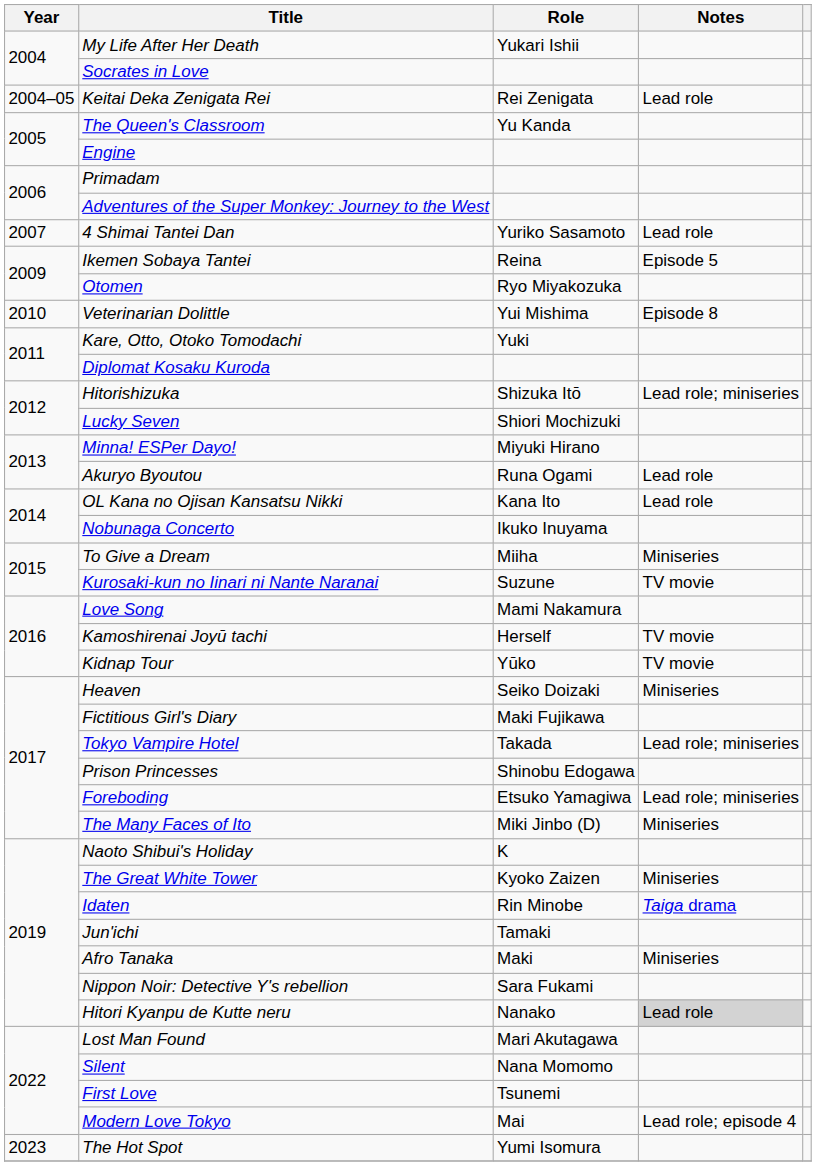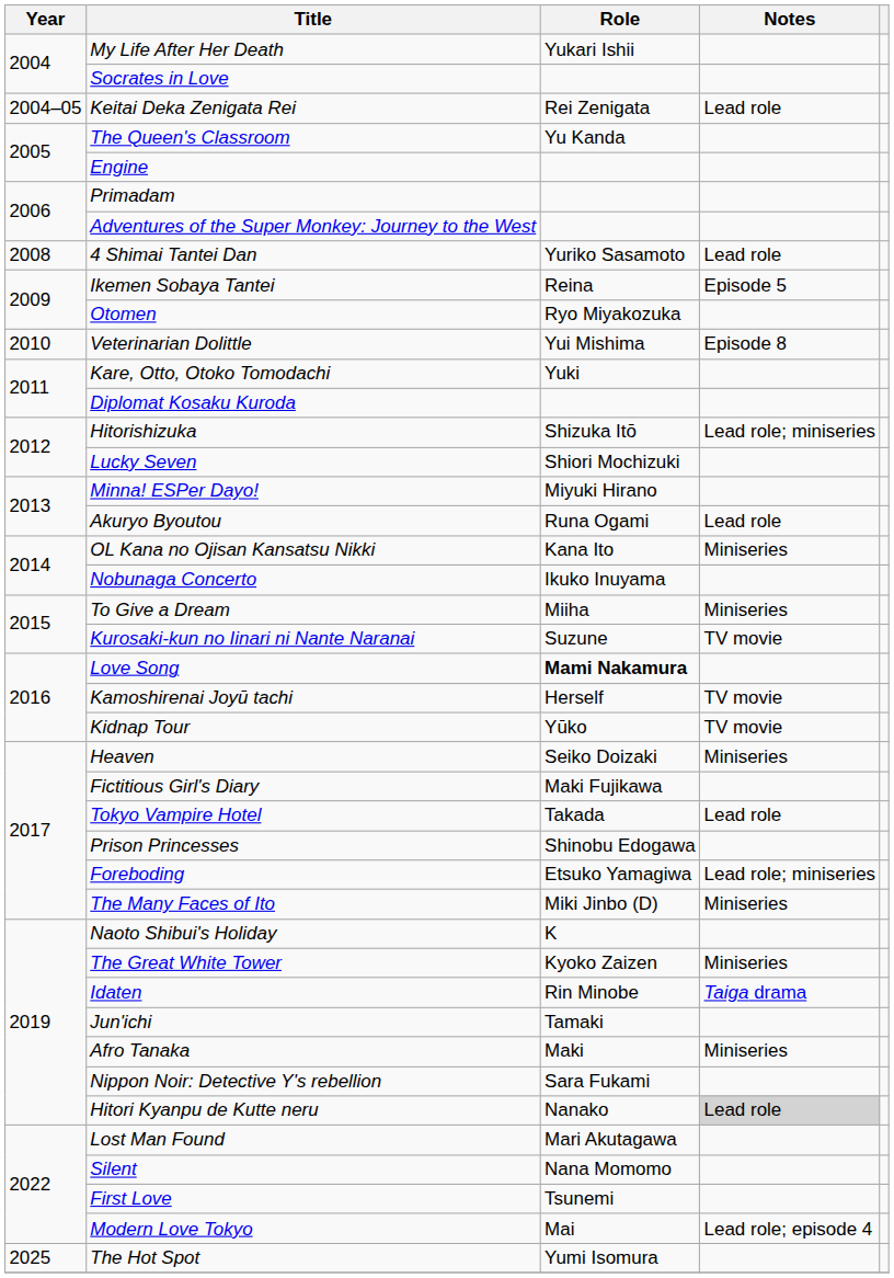 <table class="wikitable sortable">
 <tr>
 <th>Year</th>
 <th>Title</th>
 <th>Role</th>
 <th class="unsortable">Notes</th>
 <th class="unsortable"></th>
 </tr>
 <tr>
 <td rowspan=2>2004</td>
 <td><em>My Life After Her Death</em></td>
 <td>Yukari Ishii</td>
 <td></td>
 <td></td>
 </tr>
 <tr>
 <td><em><a href='#'>Socrates in Love</a></em></td>
 <td></td>
 <td></td>
 <td></td>
 </tr>
 <tr>
 <td>2004–05</td>
 <td><em>Keitai Deka Zenigata Rei</em></td>
 <td>Rei Zenigata</td>
 <td>Lead role</td>
 <td></td>
 </tr>
 <tr>
 <td rowspan=2>2005</td>
 <td><em><a href='#'>The Queen's Classroom</a></em></td>
 <td>Yu Kanda</td>
 <td></td>
 <td></td>
 </tr>
 <tr>
 <td><em><a href='#'>Engine</a></em></td>
 <td></td>
 <td></td>
 <td></td>
 </tr>
 <tr>
 <td rowspan=2>2006</td>
 <td><em>Primadam</em></td>
 <td></td>
 <td></td>
 <td></td>
 </tr>
 <tr>
 <td><em><a href='#'>Adventures of the Super Monkey: Journey to the West</a></em></td>
 <td></td>
 <td></td>
 <td></td>
 </tr>
 <tr>
-<td>2007</td>
+<td>2008</td>
 <td><em>4 Shimai Tantei Dan</em></td>
 <td>Yuriko Sasamoto</td>
 <td>Lead role</td>
 <td></td>
 </tr>
 <tr>
 <td rowspan=2>2009</td>
 <td><em>Ikemen Sobaya Tantei</em></td>
 <td>Reina</td>
 <td>Episode 5</td>
 <td></td>
 </tr>
 <tr>
 <td><em><a href='#'>Otomen</a></em></td>
 <td>Ryo Miyakozuka</td>
 <td></td>
 <td></td>
 </tr>
 <tr>
 <td>2010</td>
 <td><em>Veterinarian Dolittle</em></td>
 <td>Yui Mishima</td>
 <td>Episode 8</td>
 <td></td>
 </tr>
 <tr>
 <td rowspan=2>2011</td>
 <td><em>Kare, Otto, Otoko Tomodachi</em></td>
 <td>Yuki</td>
 <td></td>
 <td></td>
 </tr>
 <tr>
 <td><em><a href='#'>Diplomat Kosaku Kuroda</a></em></td>
 <td></td>
 <td></td>
 <td></td>
 </tr>
 <tr>
 <td rowspan=2>2012</td>
 <td><em>Hitorishizuka</em></td>
 <td>Shizuka Itō</td>
 <td>Lead role; miniseries</td>
 <td></td>
 </tr>
 <tr>
 <td><em><a href='#'>Lucky Seven</a></em></td>
 <td>Shiori Mochizuki</td>
 <td></td>
 <td></td>
 </tr>
 <tr>
 <td rowspan=2>2013</td>
 <td><em><a href='#'>Minna! ESPer Dayo!</a></em></td>
 <td>Miyuki Hirano</td>
 <td></td>
 <td></td>
 </tr>
 <tr>
 <td><em>Akuryo Byoutou</em></td>
 <td>Runa Ogami</td>
 <td>Lead role</td>
 <td></td>
 </tr>
 <tr>
 <td rowspan=2>2014</td>
 <td><em>OL Kana no Ojisan Kansatsu Nikki</em></td>
 <td>Kana Ito</td>
-<td>Lead role</td>
+<td>Miniseries</td>
 <td></td>
 </tr>
 <tr>
 <td><em><a href='#'>Nobunaga Concerto</a></em></td>
 <td>Ikuko Inuyama</td>
 <td></td>
 <td></td>
 </tr>
 <tr>
 <td rowspan=2>2015</td>
 <td><em>To Give a Dream</em></td>
 <td>Miiha</td>
 <td>Miniseries</td>
 <td></td>
 </tr>
 <tr>
 <td><em><a href='#'>Kurosaki-kun no Iinari ni Nante Naranai</a></em></td>
 <td>Suzune</td>
 <td>TV movie</td>
 <td></td>
 </tr>
 <tr>
 <td rowspan=3>2016</td>
 <td><em><a href='#'>Love Song</a></em></td>
-<td>Mami Nakamura</td>
+<td><strong>Mami Nakamura</strong></td>
 <td></td>
 <td></td>
 </tr>
 <tr>
 <td><em>Kamoshirenai Joyū tachi</em></td>
 <td>Herself</td>
 <td>TV movie</td>
 <td></td>
 </tr>
 <tr>
 <td><em>Kidnap Tour</em></td>
 <td>Yūko</td>
 <td>TV movie</td>
 <td></td>
 </tr>
 <tr>
 <td rowspan=6>2017</td>
 <td><em>Heaven</em></td>
 <td>Seiko Doizaki</td>
 <td>Miniseries</td>
 <td></td>
 </tr>
 <tr>
 <td><em>Fictitious Girl's Diary</em></td>
 <td>Maki Fujikawa</td>
 <td></td>
 <td></td>
 </tr>
 <tr>
 <td><em><a href='#'>Tokyo Vampire Hotel</a></em></td>
 <td>Takada</td>
-<td>Lead role; miniseries</td>
+<td>Lead role</td>
 <td></td>
 </tr>
 <tr>
 <td><em>Prison Princesses</em></td>
 <td>Shinobu Edogawa</td>
 <td></td>
 <td></td>
 </tr>
 <tr>
 <td><em><a href='#'>Foreboding</a></em></td>
 <td>Etsuko Yamagiwa</td>
 <td>Lead role; miniseries</td>
 <td></td>
 </tr>
 <tr>
 <td><em><a href='#'>The Many Faces of Ito</a></em></td>
 <td>Miki Jinbo (D)</td>
 <td>Miniseries</td>
 <td></td>
 </tr>
 <tr>
 <td rowspan=7>2019</td>
 <td><em> Naoto Shibui's Holiday</em></td>
 <td>K</td>
 <td></td>
 <td></td>
 </tr>
 <tr>
 <td><em><a href='#'>The Great White Tower</a></em></td>
 <td>Kyoko Zaizen</td>
 <td>Miniseries</td>
 <td></td>
 </tr>
 <tr>
 <td><em><a href='#'>Idaten</a></em></td>
 <td>Rin Minobe</td>
 <td><a href='#'><em>Taiga</em> drama</a></td>
 <td></td>
 </tr>
 <tr>
 <td><em>Jun'ichi</em></td>
 <td>Tamaki</td>
 <td></td>
 <td></td>
 </tr>
 <tr>
 <td><em>Afro Tanaka</em></td>
 <td>Maki</td>
 <td>Miniseries</td>
 <td></td>
 </tr>
 <tr>
 <td><em>Nippon Noir: Detective Y's rebellion</em></td>
 <td>Sara Fukami</td>
 <td></td>
 <td></td>
 </tr>
 <tr>
 <td><em>Hitori Kyanpu de Kutte neru</em></td>
 <td>Nanako</td>
 <td style="background: lightgrey;">Lead role</td>
 <td></td>
 </tr>
 <tr>
 <td rowspan=4>2022</td>
 <td><em>Lost Man Found</em></td>
 <td>Mari Akutagawa</td>
 <td></td>
 <td></td>
 </tr>
 <tr>
 <td><em><a href='#'>Silent</a></em></td>
 <td>Nana Momomo</td>
 <td></td>
 <td></td>
 </tr>
 <tr>
 <td><em><a href='#'>First Love</a></em></td>
 <td>Tsunemi</td>
 <td></td>
 <td></td>
 </tr>
 <tr>
 <td><em><a href='#'>Modern Love Tokyo</a></em></td>
 <td>Mai</td>
 <td>Lead role; episode 4</td>
 <td></td>
 </tr>
 <tr>
-<td>2023</td>
+<td>2025</td>
 <td><em>The Hot Spot</em></td>
 <td>Yumi Isomura</td>
 <td></td>
 <td></td>
 </tr>
 <tr>
 </tr>
 </table>
